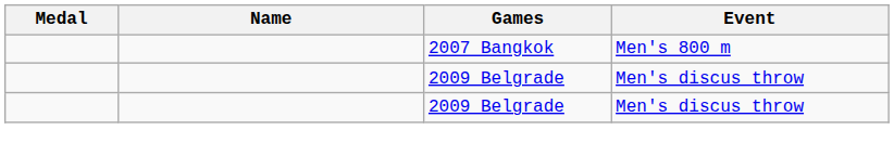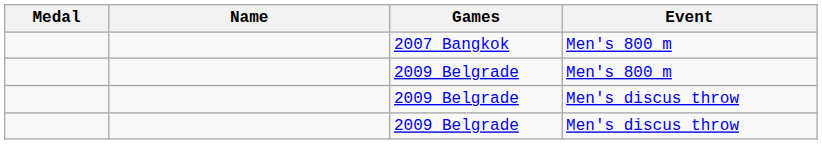 <table class="wikitable sortable" style="font-size:90%">
 <tr>
 <th width="70">Medal</th>
 <th width="200">Name</th>
 <th width="120">Games</th>
 <th width="180">Event</th>
 </tr>
 <tr>
 <td></td>
 <td></td>
 <td><a href='#'>2007 Bangkok</a></td>
 <td><a href='#'>Men's 800 m</a></td>
 </tr>
 <tr>
 <td></td>
 <td></td>
 <td><a href='#'>2009 Belgrade</a></td>
+<td><a href='#'>Men's 800 m</a></td>
+</tr>
+<tr>
+<td></td>
+<td></td>
+<td><a href='#'>2009 Belgrade</a></td>
 <td><a href='#'>Men's discus throw</a></td>
 </tr>
 <tr>
 <td></td>
 <td></td>
 <td><a href='#'>2009 Belgrade</a></td>
 <td><a href='#'>Men's discus throw</a></td>
 </tr>
 </table>
